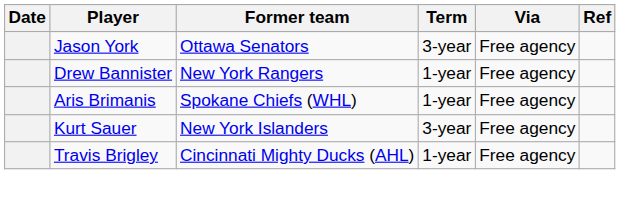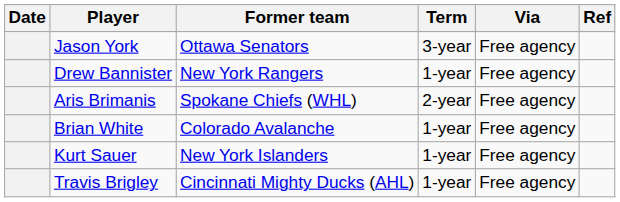 <table class="wikitable plainrowheaders">
 <tr style="background:#ddd; text-align:center;">
 <th>Date</th>
 <th>Player</th>
 <th>Former team</th>
 <th>Term</th>
 <th>Via</th>
 <th>Ref</th>
 </tr>
 <tr>
 <th scope="row"></th>
 <td><a href='#'>Jason York</a></td>
 <td><a href='#'>Ottawa Senators</a></td>
 <td>3-year</td>
 <td>Free agency</td>
 <td></td>
 </tr>
 <tr>
 <th scope="row"></th>
 <td><a href='#'>Drew Bannister</a></td>
 <td><a href='#'>New York Rangers</a></td>
 <td>1-year</td>
 <td>Free agency</td>
 <td></td>
 </tr>
 <tr>
 <th scope="row"></th>
 <td><a href='#'>Aris Brimanis</a></td>
 <td><a href='#'>Spokane Chiefs</a> (<a href='#'>WHL</a>)</td>
+<td>2-year</td>
+<td>Free agency</td>
+<td></td>
+</tr>
+<tr>
+<th scope="row"></th>
+<td><a href='#'>Brian White</a></td>
+<td><a href='#'>Colorado Avalanche</a></td>
 <td>1-year</td>
 <td>Free agency</td>
 <td></td>
 </tr>
 <tr>
 <th scope="row"></th>
 <td><a href='#'>Kurt Sauer</a></td>
 <td><a href='#'>New York Islanders</a></td>
-<td>3-year</td>
+<td>1-year</td>
 <td>Free agency</td>
 <td></td>
 </tr>
 <tr>
 <th scope="row"></th>
 <td><a href='#'>Travis Brigley</a></td>
 <td><a href='#'>Cincinnati Mighty Ducks</a> (<a href='#'>AHL</a>)</td>
 <td>1-year</td>
 <td>Free agency</td>
 <td></td>
 </tr>
 </table>
